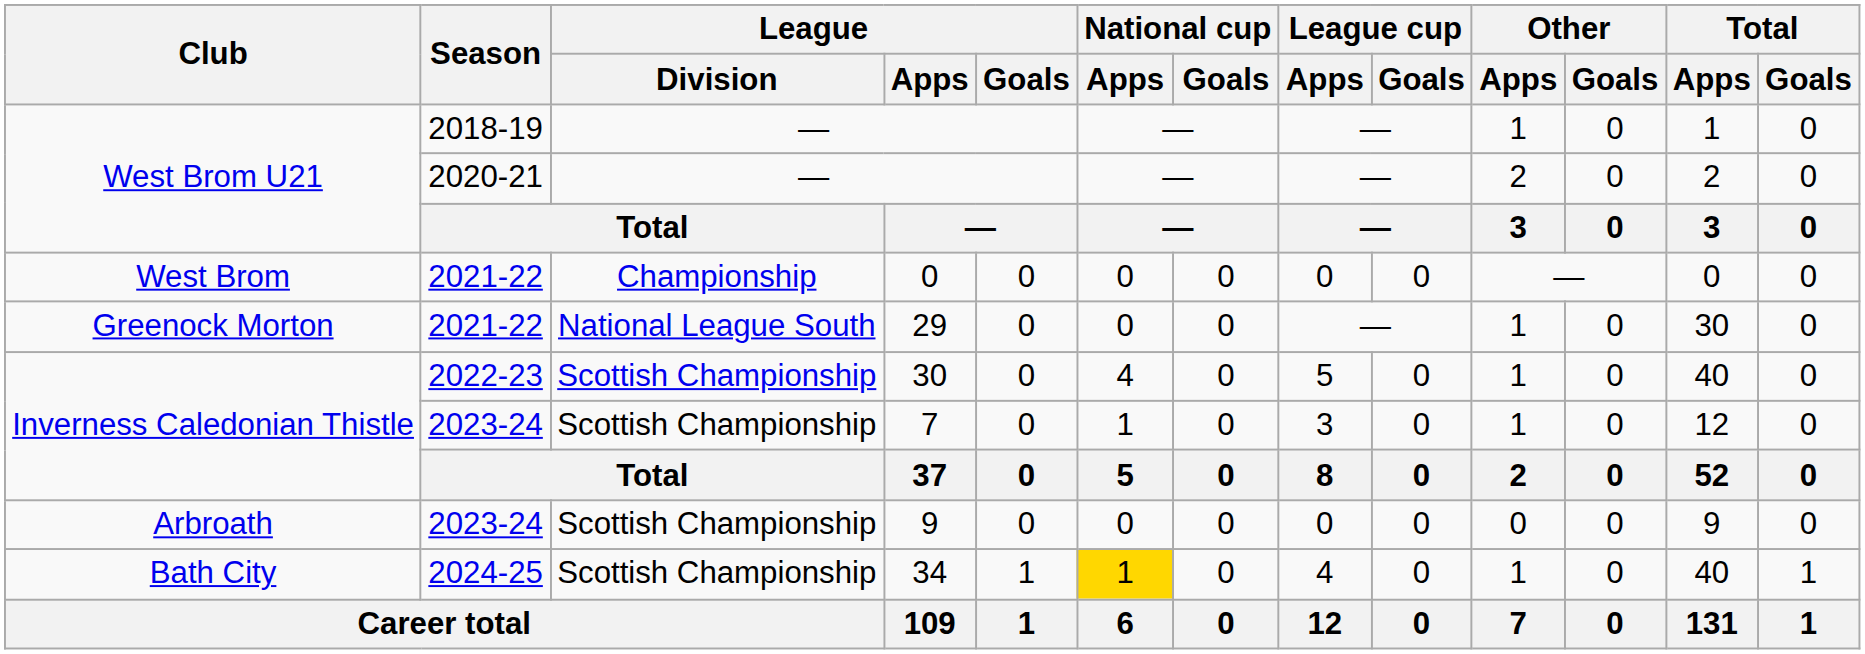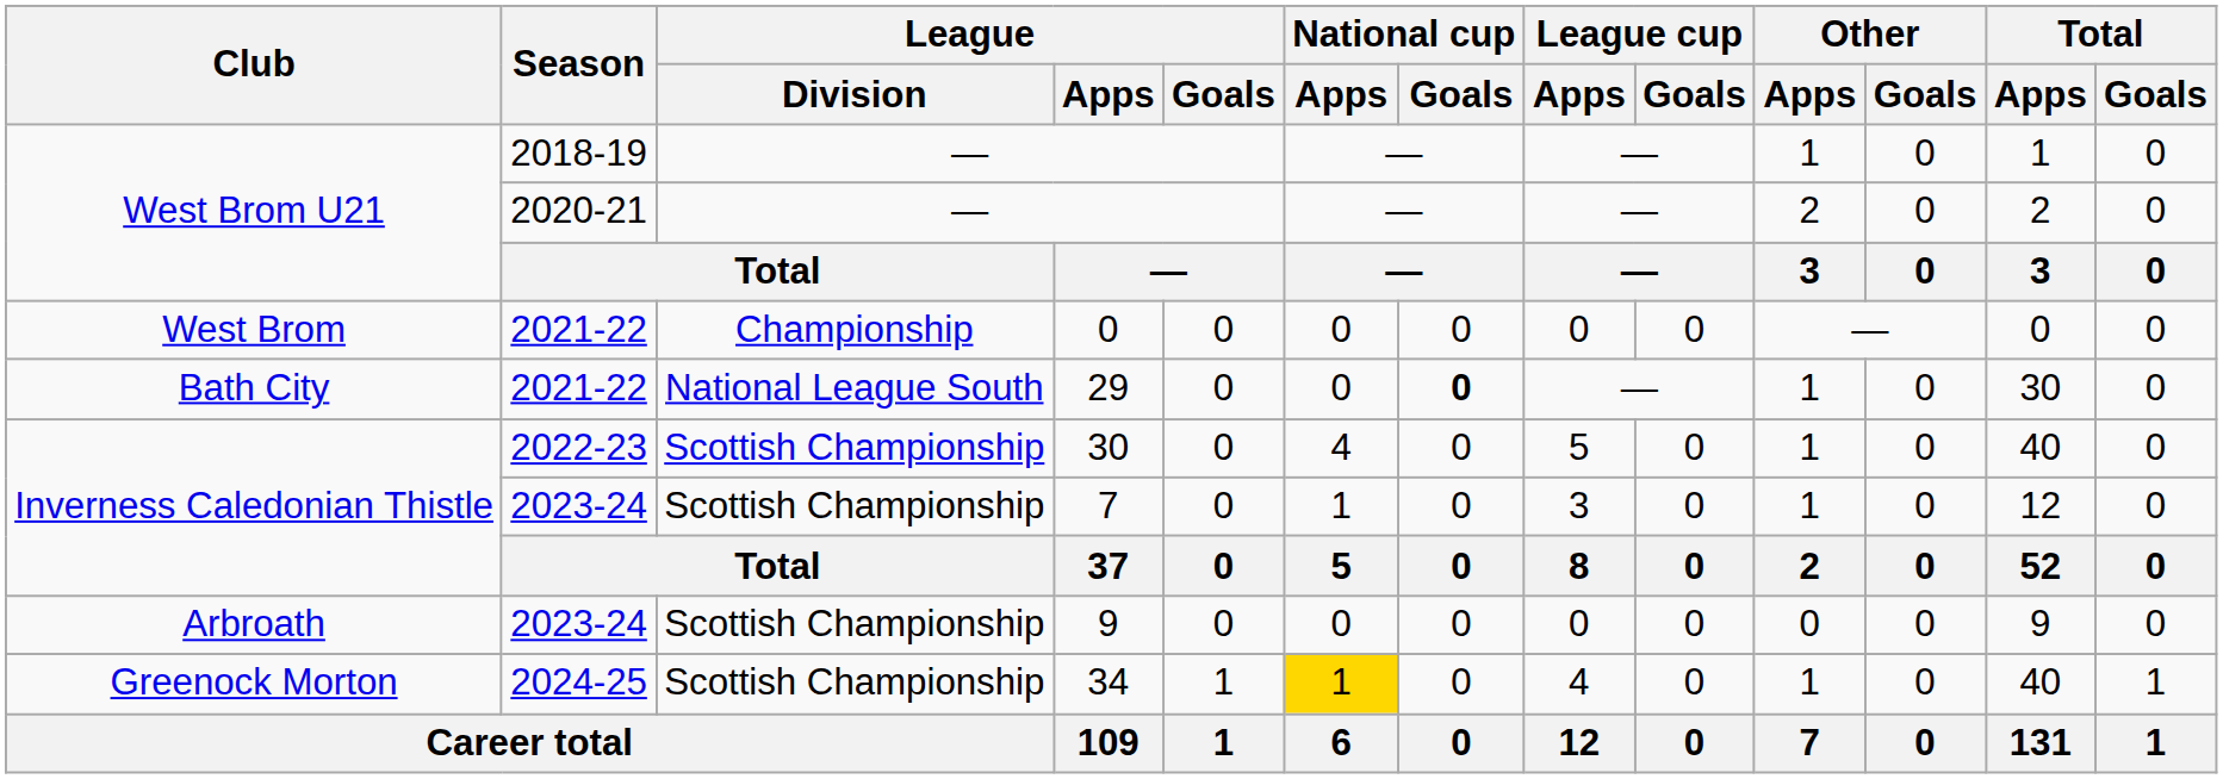 <table class="wikitable" style="text-align:center">
 <tr>
 <th rowspan="2">Club</th>
 <th rowspan="2">Season</th>
 <th colspan="3">League</th>
 <th colspan="2">National cup</th>
 <th colspan="2">League cup</th>
 <th colspan="2">Other</th>
 <th colspan="2">Total</th>
 </tr>
 <tr>
 <th>Division</th>
 <th>Apps</th>
 <th>Goals</th>
 <th>Apps</th>
 <th>Goals</th>
 <th>Apps</th>
 <th>Goals</th>
 <th>Apps</th>
 <th>Goals</th>
 <th>Apps</th>
 <th>Goals</th>
 </tr>
 <tr>
 <td rowspan="3"><a href='#'>West Brom U21</a></td>
 <td>2018-19</td>
 <td colspan="3">—</td>
 <td colspan="2">—</td>
 <td colspan="2">—</td>
 <td>1</td>
 <td>0</td>
 <td>1</td>
 <td>0</td>
 </tr>
 <tr>
 <td>2020-21</td>
 <td colspan="3">—</td>
 <td colspan="2">—</td>
 <td colspan="2">—</td>
 <td>2</td>
 <td>0</td>
 <td>2</td>
 <td>0</td>
 </tr>
 <tr>
 <th colspan="2">Total</th>
 <th colspan="2">—</th>
 <th colspan="2">—</th>
 <th colspan="2">—</th>
 <th>3</th>
 <th>0</th>
 <th>3</th>
 <th>0</th>
 </tr>
 <tr>
 <td><a href='#'>West Brom</a></td>
 <td><a href='#'>2021-22</a></td>
 <td><a href='#'>Championship</a></td>
 <td>0</td>
 <td>0</td>
 <td>0</td>
 <td>0</td>
 <td>0</td>
 <td>0</td>
 <td colspan="2">—</td>
 <td>0</td>
 <td>0</td>
 </tr>
 <tr>
-<td><a href='#'>Greenock Morton</a></td>
+<td><a href='#'>Bath City</a></td>
 <td><a href='#'>2021-22</a></td>
 <td><a href='#'>National League South</a></td>
 <td>29</td>
 <td>0</td>
 <td>0</td>
-<td>0</td>
+<td><strong>0</strong></td>
 <td colspan="2">—</td>
 <td>1</td>
 <td>0</td>
 <td>30</td>
 <td>0</td>
 </tr>
 <tr>
 <td rowspan="3"><a href='#'>Inverness Caledonian Thistle</a></td>
 <td><a href='#'>2022-23</a></td>
 <td><a href='#'>Scottish Championship</a></td>
 <td>30</td>
 <td>0</td>
 <td>4</td>
 <td>0</td>
 <td>5</td>
 <td>0</td>
 <td>1</td>
 <td>0</td>
 <td>40</td>
 <td>0</td>
 </tr>
 <tr>
 <td><a href='#'>2023-24</a></td>
 <td>Scottish Championship</td>
 <td>7</td>
 <td>0</td>
 <td>1</td>
 <td>0</td>
 <td>3</td>
 <td>0</td>
 <td>1</td>
 <td>0</td>
 <td>12</td>
 <td>0</td>
 </tr>
 <tr>
 <th colspan="2">Total</th>
 <th>37</th>
 <th>0</th>
 <th>5</th>
 <th>0</th>
 <th>8</th>
 <th>0</th>
 <th>2</th>
 <th>0</th>
 <th>52</th>
 <th>0</th>
 </tr>
 <tr>
 <td><a href='#'>Arbroath</a></td>
 <td><a href='#'>2023-24</a></td>
 <td>Scottish Championship</td>
 <td>9</td>
 <td>0</td>
 <td>0</td>
 <td>0</td>
 <td>0</td>
 <td>0</td>
 <td>0</td>
 <td>0</td>
 <td>9</td>
 <td>0</td>
 </tr>
 <tr>
-<td><a href='#'>Bath City</a></td>
+<td><a href='#'>Greenock Morton</a></td>
 <td><a href='#'>2024-25</a></td>
 <td>Scottish Championship</td>
 <td>34</td>
 <td>1</td>
 <td style="background: gold;">1</td>
 <td>0</td>
 <td>4</td>
 <td>0</td>
 <td>1</td>
 <td>0</td>
 <td>40</td>
 <td>1</td>
 </tr>
 <tr>
 <th colspan="3">Career total</th>
 <th>109</th>
 <th>1</th>
 <th>6</th>
 <th>0</th>
 <th>12</th>
 <th>0</th>
 <th>7</th>
 <th>0</th>
 <th>131</th>
 <th>1</th>
 </tr>
 </table>
